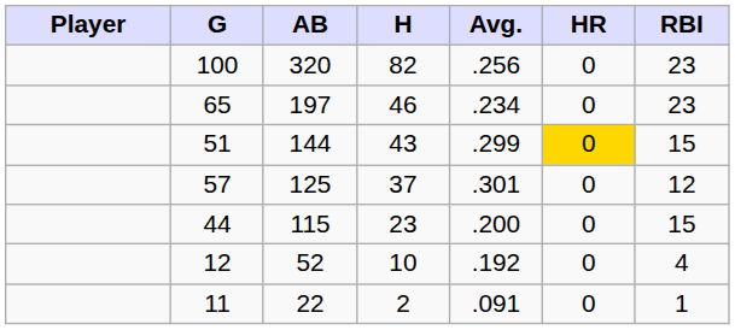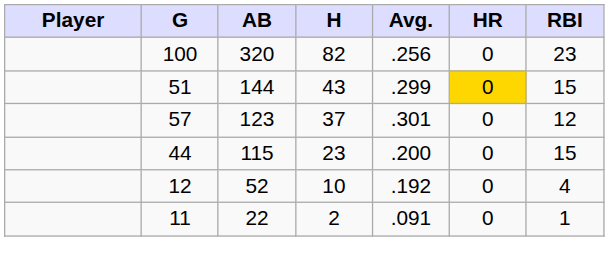 <table class="wikitable sortable">
 <tr>
 <th style="background:#ddf; width:16%;">Player</th>
 <th style="background:#ddf; width:9%;">G</th>
 <th style="background:#ddf; width:9%;">AB</th>
 <th style="background:#ddf; width:9%;">H</th>
 <th style="background:#ddf; width:9%;">Avg.</th>
 <th style="background:#ddf; width:9%;">HR</th>
 <th style="background:#ddf; width:9%;">RBI</th>
 </tr>
 <tr style="text-align:center;">
 <td></td>
 <td>100</td>
 <td>320</td>
 <td>82</td>
 <td>.256</td>
 <td>0</td>
 <td>23</td>
 </tr>
 <tr style="text-align:center;">
 <td></td>
-<td>65</td>
-<td>197</td>
-<td>46</td>
-<td>.234</td>
-<td>0</td>
-<td>23</td>
-</tr>
-<tr style="text-align:center;">
-<td></td>
 <td>51</td>
 <td>144</td>
 <td>43</td>
 <td>.299</td>
 <td style="background: gold;">0</td>
 <td>15</td>
 </tr>
 <tr style="text-align:center;">
 <td></td>
 <td>57</td>
-<td>125</td>
+<td>123</td>
 <td>37</td>
 <td>.301</td>
 <td>0</td>
 <td>12</td>
 </tr>
 <tr style="text-align:center;">
 <td></td>
 <td>44</td>
 <td>115</td>
 <td>23</td>
 <td>.200</td>
 <td>0</td>
 <td>15</td>
 </tr>
 <tr style="text-align:center;">
 <td></td>
 <td>12</td>
 <td>52</td>
 <td>10</td>
 <td>.192</td>
 <td>0</td>
 <td>4</td>
 </tr>
 <tr style="text-align:center;">
 <td></td>
 <td>11</td>
 <td>22</td>
 <td>2</td>
 <td>.091</td>
 <td>0</td>
 <td>1</td>
 </tr>
 </table>
